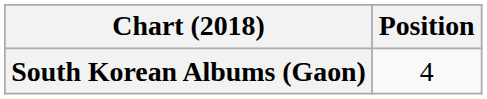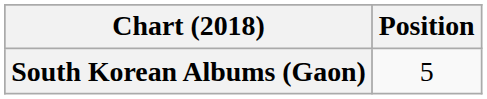 <table class="wikitable plainrowheaders" style="text-align:center">
 <tr>
 <th scope="col">Chart (2018)</th>
 <th scope="col">Position</th>
 </tr>
 <tr>
 <th scope="row">South Korean Albums (Gaon)</th>
-<td>4</td>
+<td>5</td>
 </tr>
 </table>
